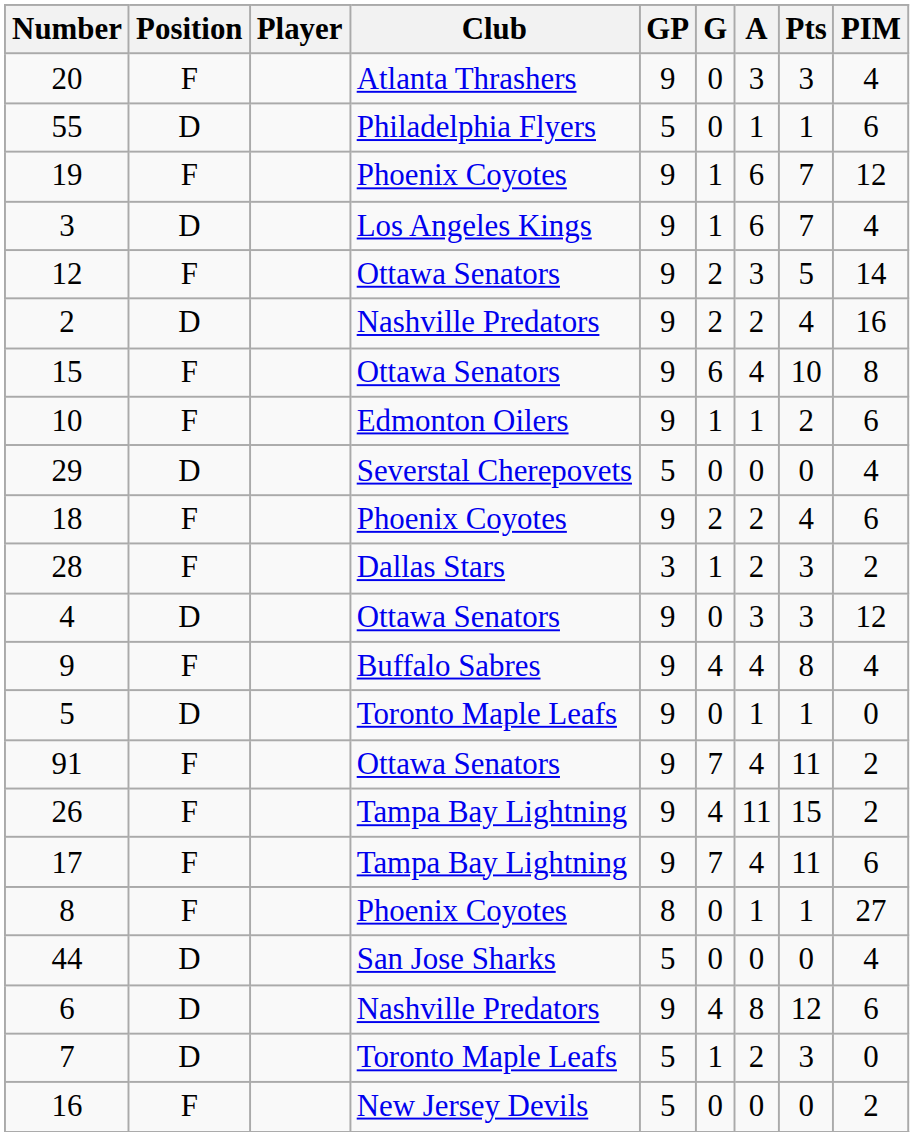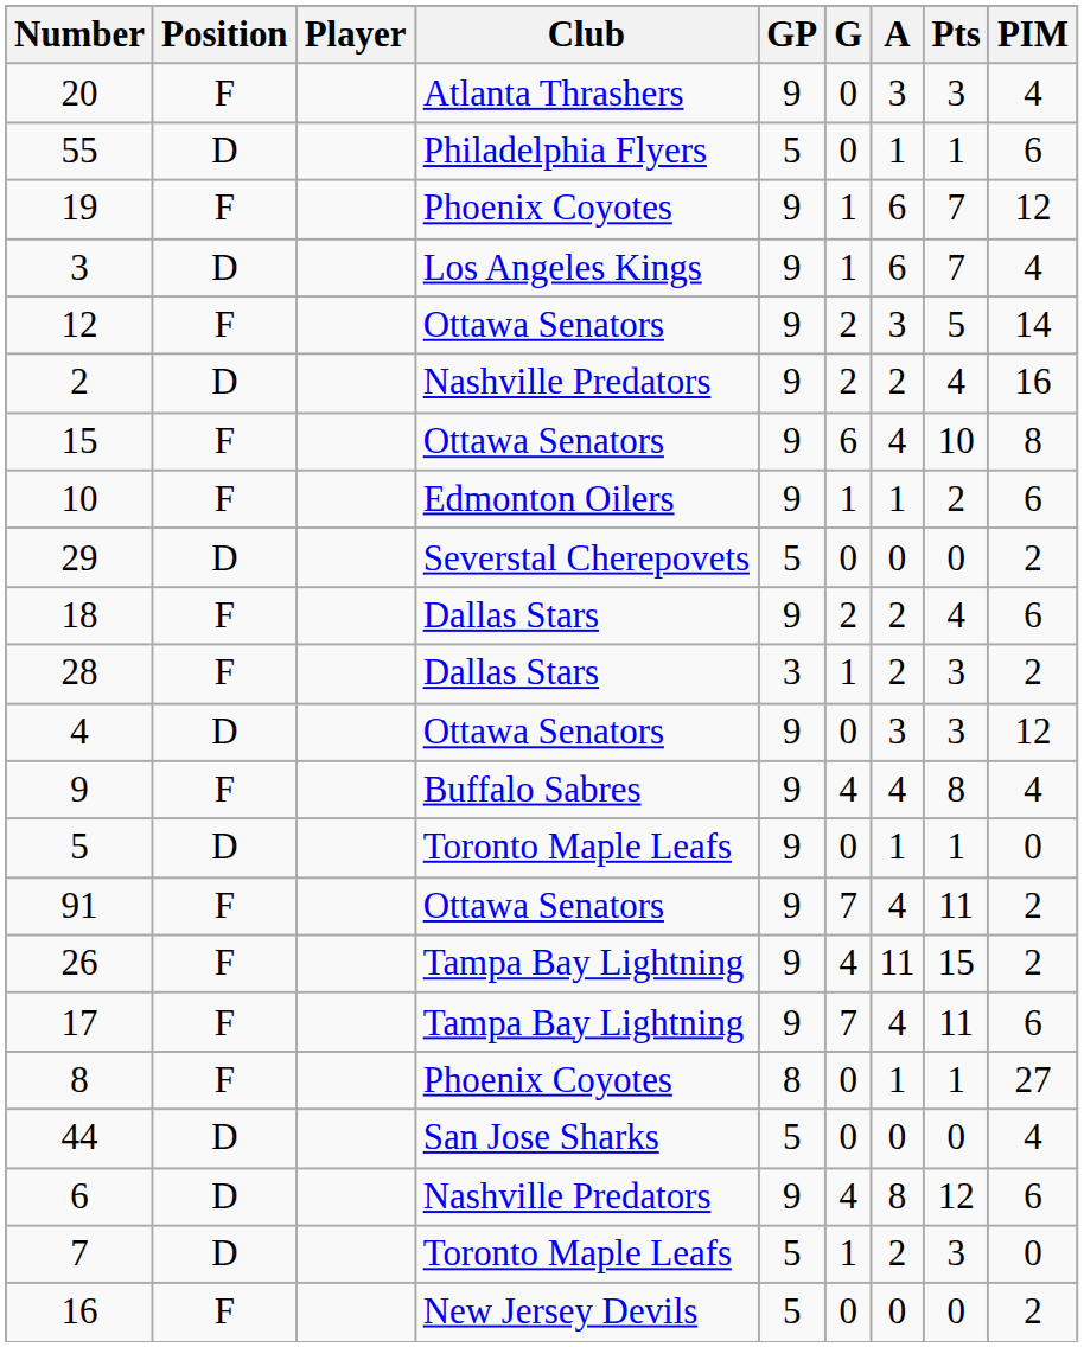 <table class="wikitable sortable" style="text-align: center;">
 <tr>
 <th>Number</th>
 <th>Position</th>
 <th>Player</th>
 <th>Club</th>
 <th>GP</th>
 <th>G</th>
 <th>A</th>
 <th>Pts</th>
 <th>PIM</th>
 </tr>
 <tr>
 <td>20</td>
 <td>F</td>
 <td align=left></td>
 <td align=left><a href='#'>Atlanta Thrashers</a></td>
 <td>9</td>
 <td>0</td>
 <td>3</td>
 <td>3</td>
 <td>4</td>
 </tr>
 <tr>
 <td>55</td>
 <td>D</td>
 <td align=left></td>
 <td align=left><a href='#'>Philadelphia Flyers</a></td>
 <td>5</td>
 <td>0</td>
 <td>1</td>
 <td>1</td>
 <td>6</td>
 </tr>
 <tr>
 <td>19</td>
 <td>F</td>
 <td align=left></td>
 <td align=left><a href='#'>Phoenix Coyotes</a></td>
 <td>9</td>
 <td>1</td>
 <td>6</td>
 <td>7</td>
 <td>12</td>
 </tr>
 <tr>
 <td>3</td>
 <td>D</td>
 <td align=left></td>
 <td align=left><a href='#'>Los Angeles Kings</a></td>
 <td>9</td>
 <td>1</td>
 <td>6</td>
 <td>7</td>
 <td>4</td>
 </tr>
 <tr>
 <td>12</td>
 <td>F</td>
 <td align=left></td>
 <td align=left><a href='#'>Ottawa Senators</a></td>
 <td>9</td>
 <td>2</td>
 <td>3</td>
 <td>5</td>
 <td>14</td>
 </tr>
 <tr>
 <td>2</td>
 <td>D</td>
 <td align=left></td>
 <td align=left><a href='#'>Nashville Predators</a></td>
 <td>9</td>
 <td>2</td>
 <td>2</td>
 <td>4</td>
 <td>16</td>
 </tr>
 <tr>
 <td>15</td>
 <td>F</td>
 <td align=left></td>
 <td align=left><a href='#'>Ottawa Senators</a></td>
 <td>9</td>
 <td>6</td>
 <td>4</td>
 <td>10</td>
 <td>8</td>
 </tr>
 <tr>
 <td>10</td>
 <td>F</td>
 <td align=left></td>
 <td align=left><a href='#'>Edmonton Oilers</a></td>
 <td>9</td>
 <td>1</td>
 <td>1</td>
 <td>2</td>
 <td>6</td>
 </tr>
 <tr>
 <td>29</td>
 <td>D</td>
 <td align=left></td>
 <td align=left><a href='#'>Severstal Cherepovets</a></td>
 <td>5</td>
 <td>0</td>
 <td>0</td>
 <td>0</td>
-<td>4</td>
+<td>2</td>
 </tr>
 <tr>
 <td>18</td>
 <td>F</td>
 <td align=left></td>
-<td align=left><a href='#'>Phoenix Coyotes</a></td>
+<td align=left><a href='#'>Dallas Stars</a></td>
 <td>9</td>
 <td>2</td>
 <td>2</td>
 <td>4</td>
 <td>6</td>
 </tr>
 <tr>
 <td>28</td>
 <td>F</td>
 <td align=left></td>
 <td align=left><a href='#'>Dallas Stars</a></td>
 <td>3</td>
 <td>1</td>
 <td>2</td>
 <td>3</td>
 <td>2</td>
 </tr>
 <tr>
 <td>4</td>
 <td>D</td>
 <td align=left></td>
 <td align=left><a href='#'>Ottawa Senators</a></td>
 <td>9</td>
 <td>0</td>
 <td>3</td>
 <td>3</td>
 <td>12</td>
 </tr>
 <tr>
 <td>9</td>
 <td>F</td>
 <td align=left></td>
 <td align=left><a href='#'>Buffalo Sabres</a></td>
 <td>9</td>
 <td>4</td>
 <td>4</td>
 <td>8</td>
 <td>4</td>
 </tr>
 <tr>
 <td>5</td>
 <td>D</td>
 <td align=left></td>
 <td align=left><a href='#'>Toronto Maple Leafs</a></td>
 <td>9</td>
 <td>0</td>
 <td>1</td>
 <td>1</td>
 <td>0</td>
 </tr>
 <tr>
 <td>91</td>
 <td>F</td>
 <td align=left></td>
 <td align=left><a href='#'>Ottawa Senators</a></td>
 <td>9</td>
 <td>7</td>
 <td>4</td>
 <td>11</td>
 <td>2</td>
 </tr>
 <tr>
 <td>26</td>
 <td>F</td>
 <td align=left></td>
 <td align=left><a href='#'>Tampa Bay Lightning</a></td>
 <td>9</td>
 <td>4</td>
 <td>11</td>
 <td>15</td>
 <td>2</td>
 </tr>
 <tr>
 <td>17</td>
 <td>F</td>
 <td align=left></td>
 <td align=left><a href='#'>Tampa Bay Lightning</a></td>
 <td>9</td>
 <td>7</td>
 <td>4</td>
 <td>11</td>
 <td>6</td>
 </tr>
 <tr>
 <td>8</td>
 <td>F</td>
 <td align=left></td>
 <td align=left><a href='#'>Phoenix Coyotes</a></td>
 <td>8</td>
 <td>0</td>
 <td>1</td>
 <td>1</td>
 <td>27</td>
 </tr>
 <tr>
 <td>44</td>
 <td>D</td>
 <td align=left></td>
 <td align=left><a href='#'>San Jose Sharks</a></td>
 <td>5</td>
 <td>0</td>
 <td>0</td>
 <td>0</td>
 <td>4</td>
 </tr>
 <tr>
 <td>6</td>
 <td>D</td>
 <td align=left></td>
 <td align=left><a href='#'>Nashville Predators</a></td>
 <td>9</td>
 <td>4</td>
 <td>8</td>
 <td>12</td>
 <td>6</td>
 </tr>
 <tr>
 <td>7</td>
 <td>D</td>
 <td align=left></td>
 <td align=left><a href='#'>Toronto Maple Leafs</a></td>
 <td>5</td>
 <td>1</td>
 <td>2</td>
 <td>3</td>
 <td>0</td>
 </tr>
 <tr>
 <td>16</td>
 <td>F</td>
 <td align=left></td>
 <td align=left><a href='#'>New Jersey Devils</a></td>
 <td>5</td>
 <td>0</td>
 <td>0</td>
 <td>0</td>
 <td>2</td>
 </tr>
 <tr>
 </tr>
 </table>
